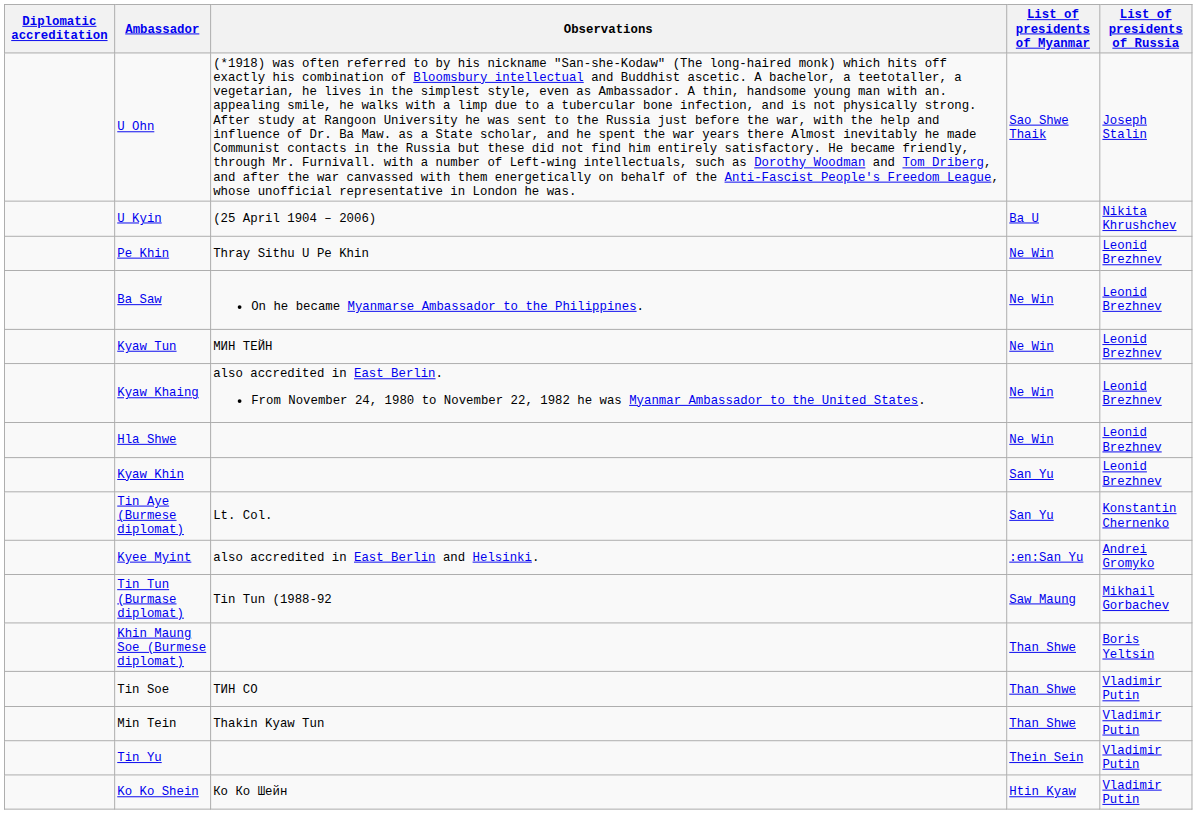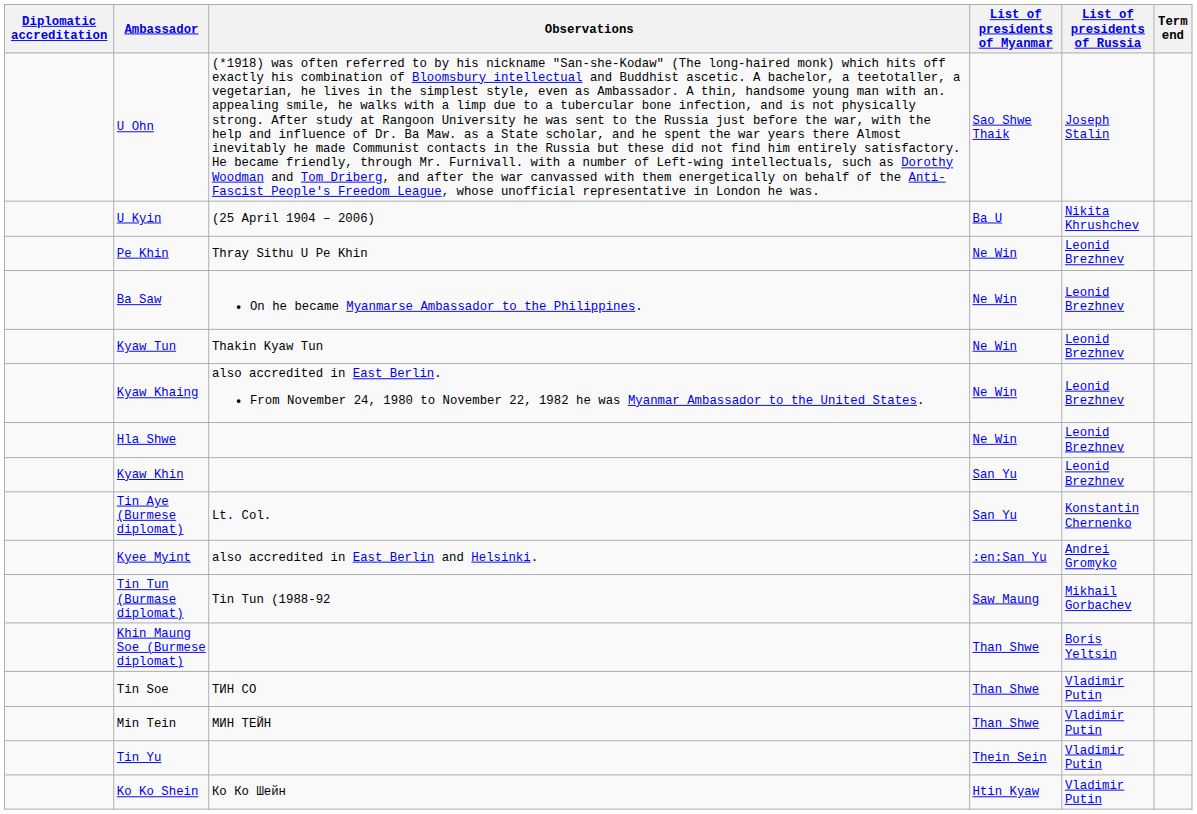 <table class="wikitable sortable">
 <tr>
 <th><a href='#'>Diplomatic accreditation</a></th>
 <th><a href='#'>Ambassador</a></th>
 <th>Observations</th>
 <th><a href='#'>List of presidents of Myanmar</a></th>
 <th><a href='#'>List of presidents of Russia</a></th>
+<th>Term end</th>
 </tr>
 <tr>
 <td></td>
 <td><a href='#'>U Ohn</a></td>
 <td>(*1918) was often referred to by his nickname "San-she-Kodaw" (The long-haired monk) which hits off exactly his combination of <a href='#'>Bloomsbury intellectual</a> and Buddhist ascetic. A bachelor, a teetotaller, a vegetarian, he lives in the simplest style, even as Ambassador. A thin, handsome young man with an. appealing smile, he walks with a limp due to a tubercular bone infection, and is not physically strong. After study at Rangoon University he was sent to the Russia just before the war, with the help and influence of Dr. Ba Maw. as a State scholar, and he spent the war years there Almost inevitably he made Communist contacts in the Russia but these did not find him entirely satisfactory. He became friendly, through Mr. Furnivall. with a number of Left-wing intellectuals, such as <a href='#'>Dorothy Woodman</a> and <a href='#'>Tom Driberg</a>, and after the war canvassed with them energetically on behalf of the <a href='#'>Anti-Fascist People's Freedom League</a>, whose unofficial representative in London he was.</td>
 <td><a href='#'>Sao Shwe Thaik</a></td>
 <td><a href='#'>Joseph Stalin</a></td>
+<td></td>
 </tr>
 <tr>
 <td></td>
 <td><a href='#'>U Kyin</a></td>
 <td>(25 April 1904 – 2006)</td>
 <td><a href='#'>Ba U</a></td>
 <td><a href='#'>Nikita Khrushchev</a></td>
+<td></td>
 </tr>
 <tr>
 <td></td>
 <td><a href='#'>Pe Khin</a></td>
 <td>Thray Sithu U Pe Khin</td>
 <td><a href='#'>Ne Win</a></td>
 <td><a href='#'>Leonid Brezhnev</a></td>
+<td></td>
 </tr>
 <tr>
 <td></td>
 <td><a href='#'>Ba Saw</a></td>
 <td><br><ul><li>On  he became <a href='#'>Myanmarse Ambassador to the Philippines</a>.</li></ul></td>
 <td><a href='#'>Ne Win</a></td>
 <td><a href='#'>Leonid Brezhnev</a></td>
+<td></td>
 </tr>
 <tr>
 <td></td>
 <td><a href='#'>Kyaw Tun</a></td>
-<td>МИН ТЕЙН</td>
+<td>Thakin Kyaw Tun</td>
 <td><a href='#'>Ne Win</a></td>
 <td><a href='#'>Leonid Brezhnev</a></td>
+<td></td>
 </tr>
 <tr>
 <td></td>
 <td><a href='#'>Kyaw Khaing</a></td>
 <td>also accredited in <a href='#'>East Berlin</a>.<br><ul><li>From November 24, 1980 to November 22, 1982 he was <a href='#'>Myanmar Ambassador to the United States</a>.</li></ul></td>
 <td><a href='#'>Ne Win</a></td>
 <td><a href='#'>Leonid Brezhnev</a></td>
+<td></td>
 </tr>
 <tr>
 <td></td>
 <td><a href='#'>Hla Shwe</a></td>
 <td></td>
 <td><a href='#'>Ne Win</a></td>
 <td><a href='#'>Leonid Brezhnev</a></td>
+<td></td>
 </tr>
 <tr>
 <td></td>
 <td><a href='#'>Kyaw Khin</a></td>
 <td></td>
 <td><a href='#'>San Yu</a></td>
 <td><a href='#'>Leonid Brezhnev</a></td>
+<td></td>
 </tr>
 <tr>
 <td></td>
 <td><a href='#'>Tin Aye (Burmese diplomat)</a></td>
 <td>Lt. Col.</td>
 <td><a href='#'>San Yu</a></td>
 <td><a href='#'>Konstantin Chernenko</a></td>
+<td></td>
 </tr>
 <tr>
 <td></td>
 <td><a href='#'>Kyee Myint</a></td>
 <td>also accredited in <a href='#'>East Berlin</a> and <a href='#'>Helsinki</a>.</td>
 <td><a href='#'>:en:San Yu</a></td>
 <td><a href='#'>Andrei Gromyko</a></td>
+<td></td>
 </tr>
 <tr>
 <td></td>
 <td><a href='#'>Tin Tun (Burmase diplomat)</a></td>
 <td>Tin Tun (1988-92</td>
 <td><a href='#'>Saw Maung</a></td>
 <td><a href='#'>Mikhail Gorbachev</a></td>
+<td></td>
 </tr>
 <tr>
 <td></td>
 <td><a href='#'>Khin Maung Soe (Burmese diplomat)</a></td>
 <td></td>
 <td><a href='#'>Than Shwe</a></td>
 <td><a href='#'>Boris Yeltsin</a></td>
+<td></td>
 </tr>
 <tr>
 <td></td>
 <td>Tin Soe</td>
 <td>ТИН СО </td>
 <td><a href='#'>Than Shwe</a></td>
 <td><a href='#'>Vladimir Putin</a></td>
+<td></td>
 </tr>
 <tr>
 <td></td>
 <td>Min Tein</td>
-<td>Thakin Kyaw Tun</td>
+<td>МИН ТЕЙН</td>
 <td><a href='#'>Than Shwe</a></td>
 <td><a href='#'>Vladimir Putin</a></td>
+<td></td>
 </tr>
 <tr>
 <td></td>
 <td><a href='#'>Tin Yu</a></td>
 <td></td>
 <td><a href='#'>Thein Sein</a></td>
 <td><a href='#'>Vladimir Putin</a></td>
+<td></td>
 </tr>
 <tr>
 <td></td>
 <td><a href='#'>Ko Ko Shein</a></td>
 <td>Ко Ко Шейн</td>
 <td><a href='#'>Htin Kyaw</a></td>
 <td><a href='#'>Vladimir Putin</a></td>
+<td></td>
 </tr>
 </table>
